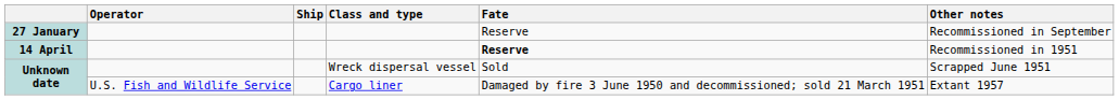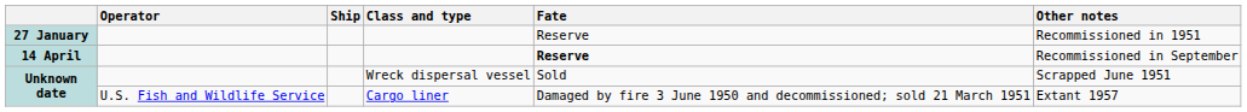 <table class="wikitable">
 <tr>
 <th width="90"></th>
 <th style="text-align: left;">Operator</th>
 <th style="text-align: left;">Ship</th>
 <th style="text-align: left;">Class and type</th>
 <th style="text-align: left;">Fate</th>
 <th style="text-align: left;">Other notes</th>
 </tr>
 <tr>
 <th style="background: #bbdddd;">27 January</th>
 <td></td>
 <td><strong></strong></td>
 <td></td>
 <td>Reserve</td>
-<td>Recommissioned in September</td>
+<td>Recommissioned in 1951</td>
 </tr>
 <tr>
 <th style="background: #bbdddd;">14 April</th>
 <td></td>
 <td><strong></strong></td>
 <td></td>
 <td><strong>Reserve</strong></td>
-<td>Recommissioned in 1951</td>
+<td>Recommissioned in September</td>
 </tr>
 <tr>
 <th style="background: #bbdddd;" rowspan=2>Unknown date</th>
 <td></td>
 <td><strong></strong></td>
 <td>Wreck dispersal vessel</td>
 <td>Sold</td>
 <td>Scrapped June 1951</td>
 </tr>
 <tr>
 <td> U.S. <a href='#'>Fish and Wildlife Service</a></td>
 <td><strong></strong></td>
 <td><a href='#'>Cargo liner</a></td>
 <td>Damaged by fire 3 June 1950 and decommissioned; sold 21 March 1951</td>
 <td>Extant 1957</td>
 </tr>
 </table>
